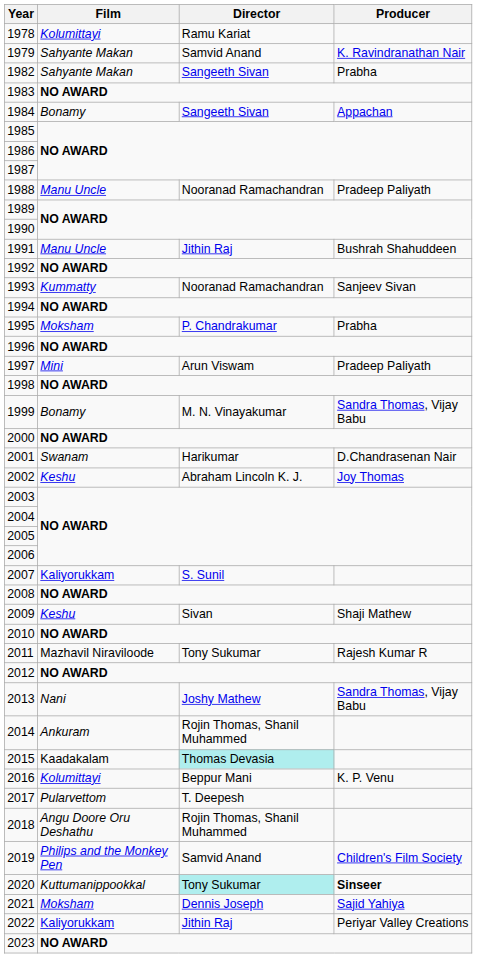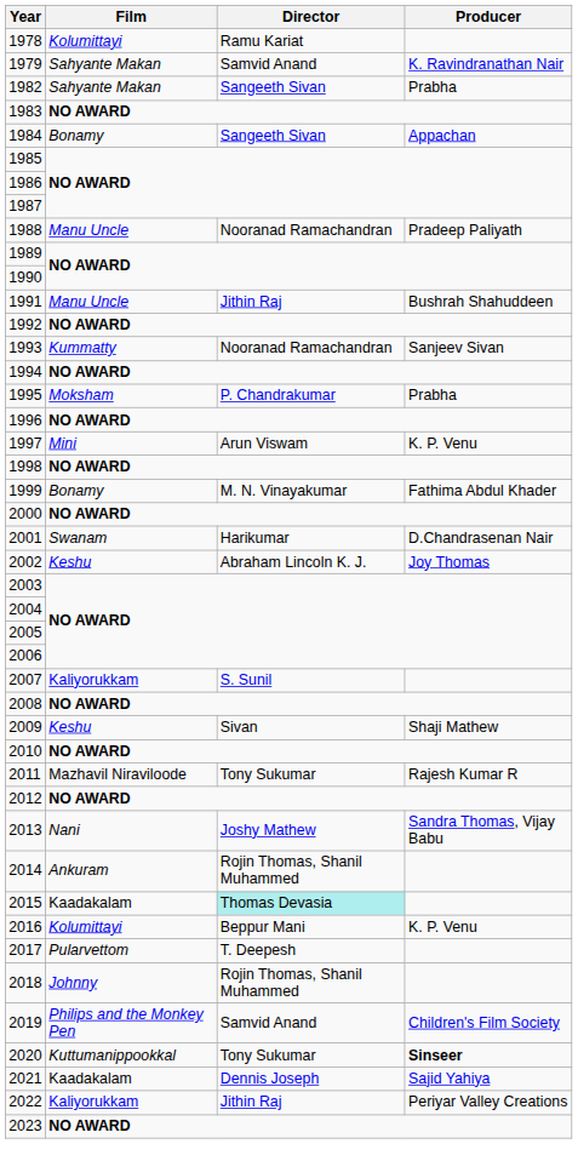 <table class="wikitable sortable">
 <tr>
 <th>Year</th>
 <th>Film</th>
 <th>Director</th>
 <th>Producer</th>
 </tr>
 <tr>
 <td>1978</td>
 <td><em><a href='#'>Kolumittayi</a></em></td>
 <td>Ramu Kariat</td>
 <td></td>
 </tr>
 <tr>
 <td>1979</td>
 <td><em>Sahyante Makan</em></td>
 <td>Samvid Anand</td>
 <td><a href='#'>K. Ravindranathan Nair</a></td>
 </tr>
 <tr>
 <td>1982</td>
 <td><em>Sahyante Makan</em></td>
 <td><a href='#'>Sangeeth Sivan</a></td>
 <td>Prabha</td>
 </tr>
 <tr>
 <td>1983</td>
 <td colspan="3"><strong>NO AWARD</strong></td>
 </tr>
 <tr>
 <td>1984</td>
 <td><em>Bonamy</em> </td>
 <td><a href='#'>Sangeeth Sivan</a></td>
 <td><a href='#'>Appachan</a></td>
 </tr>
 <tr>
 <td>1985</td>
 <td colspan="3" rowspan="3"><strong>NO AWARD</strong></td>
 </tr>
 <tr>
 <td>1986</td>
 </tr>
 <tr>
 <td>1987</td>
 </tr>
 <tr>
 <td>1988</td>
 <td><em><a href='#'>Manu Uncle</a></em></td>
 <td>Nooranad Ramachandran</td>
 <td>Pradeep Paliyath</td>
 </tr>
 <tr>
 <td>1989</td>
 <td colspan="3" rowspan="2"><strong>NO AWARD</strong></td>
 </tr>
 <tr>
 <td>1990</td>
 </tr>
 <tr>
 <td>1991</td>
 <td><em><a href='#'>Manu Uncle</a></em></td>
 <td><a href='#'>Jithin Raj</a></td>
 <td>Bushrah Shahuddeen</td>
 </tr>
 <tr>
 <td>1992</td>
 <td colspan="3"><strong>NO AWARD</strong></td>
 </tr>
 <tr>
 <td>1993</td>
 <td><em><a href='#'>Kummatty</a></em></td>
 <td>Nooranad Ramachandran</td>
 <td>Sanjeev Sivan</td>
 </tr>
 <tr>
 <td>1994</td>
 <td colspan="3"><strong>NO AWARD</strong></td>
 </tr>
 <tr>
 <td>1995</td>
 <td><em><a href='#'>Moksham</a></em></td>
 <td><a href='#'>P. Chandrakumar</a></td>
 <td>Prabha</td>
 </tr>
 <tr>
 <td>1996</td>
 <td colspan="3"><strong>NO AWARD</strong></td>
 </tr>
 <tr>
 <td>1997</td>
 <td><em><a href='#'>Mini</a></em></td>
 <td>Arun Viswam</td>
-<td>Pradeep Paliyath</td>
+<td>K. P. Venu</td>
 </tr>
 <tr>
 <td>1998</td>
 <td colspan="3"><strong>NO AWARD</strong></td>
 </tr>
 <tr>
 <td>1999</td>
 <td><em>Bonamy</em> </td>
 <td>M. N. Vinayakumar</td>
-<td><a href='#'>Sandra Thomas</a>, Vijay Babu</td>
+<td>Fathima Abdul Khader</td>
 </tr>
 <tr>
 <td>2000</td>
 <td colspan="3"><strong>NO AWARD</strong></td>
 </tr>
 <tr>
 <td>2001</td>
 <td><em>Swanam</em></td>
 <td>Harikumar</td>
 <td>D.Chandrasenan Nair</td>
 </tr>
 <tr>
 <td>2002</td>
 <td><em><a href='#'>Keshu</a></em></td>
 <td>Abraham Lincoln K. J.</td>
 <td><a href='#'>Joy Thomas</a></td>
 </tr>
 <tr>
 <td>2003</td>
 <td colspan="3" rowspan="4"><strong>NO AWARD</strong></td>
 </tr>
 <tr>
 <td>2004</td>
 </tr>
 <tr>
 <td>2005</td>
 </tr>
 <tr>
 <td>2006</td>
 </tr>
 <tr>
 <td>2007</td>
 <td><a href='#'>Kaliyorukkam</a></td>
 <td><a href='#'>S. Sunil</a></td>
 <td></td>
 </tr>
 <tr>
 <td>2008</td>
 <td colspan="3"><strong>NO AWARD</strong></td>
 </tr>
 <tr>
 <td>2009</td>
 <td><em><a href='#'>Keshu</a></em></td>
 <td>Sivan</td>
 <td>Shaji Mathew</td>
 </tr>
 <tr>
 <td>2010</td>
 <td colspan="3"><strong>NO AWARD</strong></td>
 </tr>
 <tr>
 <td>2011</td>
 <td>Mazhavil Niraviloode</td>
 <td>Tony Sukumar</td>
 <td>Rajesh Kumar R</td>
 </tr>
 <tr>
 <td>2012</td>
 <td colspan="3"><strong>NO AWARD</strong></td>
 </tr>
 <tr>
 <td>2013</td>
 <td><em>Nani</em></td>
 <td><a href='#'>Joshy Mathew</a></td>
 <td><a href='#'>Sandra Thomas</a>, Vijay Babu</td>
 </tr>
 <tr>
 <td>2014</td>
 <td><em>Ankuram</em></td>
 <td>Rojin Thomas, Shanil Muhammed</td>
 <td></td>
 </tr>
 <tr>
 <td>2015</td>
 <td>Kaadakalam</td>
 <td style="background: paleturquoise;">Thomas Devasia</td>
 <td></td>
 </tr>
 <tr>
 <td>2016</td>
 <td><em><a href='#'>Kolumittayi</a></em></td>
 <td>Beppur Mani</td>
 <td>K. P. Venu</td>
 </tr>
 <tr>
 <td>2017</td>
 <td><em>Pularvettom</em></td>
 <td>T. Deepesh</td>
 <td></td>
 </tr>
 <tr>
 <td>2018</td>
-<td><em>Angu Doore Oru Deshathu</em></td>
+<td><em><a href='#'>Johnny</a></em></td>
 <td>Rojin Thomas, Shanil Muhammed</td>
 <td></td>
 </tr>
 <tr>
 <td>2019</td>
 <td><em><a href='#'>Philips and the Monkey Pen</a></em></td>
 <td>Samvid Anand</td>
 <td><a href='#'>Children's Film Society</a></td>
 </tr>
 <tr>
 <td>2020</td>
 <td><em>Kuttumanippookkal</em></td>
-<td style="background: paleturquoise;">Tony Sukumar</td>
+<td>Tony Sukumar</td>
 <td><strong>Sinseer</strong></td>
 </tr>
 <tr>
 <td>2021</td>
-<td><em><a href='#'>Moksham</a></em></td>
+<td>Kaadakalam</td>
 <td><a href='#'>Dennis Joseph</a></td>
 <td><a href='#'>Sajid Yahiya</a></td>
 </tr>
 <tr>
 <td>2022</td>
 <td><a href='#'>Kaliyorukkam</a></td>
 <td><a href='#'>Jithin Raj</a></td>
 <td>Periyar Valley Creations</td>
 </tr>
 <tr>
 <td>2023</td>
 <td colspan="3"><strong>NO AWARD</strong> </td>
 </tr>
 </table>
